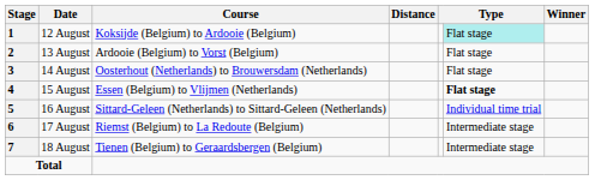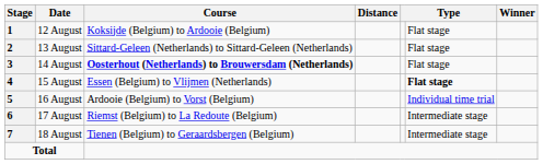 <table class="wikitable">
 <tr>
 <th>Stage</th>
 <th>Date</th>
 <th>Course</th>
 <th>Distance</th>
 <th colspan="2">Type</th>
 <th>Winner</th>
 </tr>
 <tr>
 <th style="text-align:left">1</th>
 <td align=right>12 August</td>
 <td><a href='#'>Koksijde</a> (Belgium) to <a href='#'>Ardooie</a> (Belgium)</td>
 <td style="text-align:center;"></td>
 <td></td>
-<td style="background: paleturquoise;">Flat stage</td>
+<td>Flat stage</td>
 <td></td>
 </tr>
 <tr>
 <th style="text-align:left">2</th>
 <td align=right>13 August</td>
-<td>Ardooie (Belgium) to <a href='#'>Vorst</a> (Belgium)</td>
+<td><a href='#'>Sittard-Geleen</a> (Netherlands) to Sittard-Geleen (Netherlands)</td>
 <td style="text-align:center;"></td>
 <td></td>
 <td>Flat stage</td>
 <td></td>
 </tr>
 <tr>
 <th style="text-align:left">3</th>
 <td align=right>14 August</td>
-<td><a href='#'>Oosterhout</a> (<a href='#'>Netherlands</a>) to <a href='#'>Brouwersdam</a> (Netherlands)</td>
+<td><strong><a href='#'>Oosterhout</a> (<a href='#'>Netherlands</a>) to <a href='#'>Brouwersdam</a> (Netherlands)</strong></td>
 <td style="text-align:center;"></td>
 <td></td>
 <td>Flat stage</td>
 <td></td>
 </tr>
 <tr>
 <th style="text-align:left">4</th>
 <td align=right>15 August</td>
 <td><a href='#'>Essen</a> (Belgium) to <a href='#'>Vlijmen</a> (Netherlands)</td>
 <td style="text-align:center;"></td>
 <td></td>
 <td><strong>Flat stage</strong></td>
 <td></td>
 </tr>
 <tr>
 <th style="text-align:left">5</th>
 <td align=right>16 August</td>
-<td><a href='#'>Sittard-Geleen</a> (Netherlands) to Sittard-Geleen (Netherlands)</td>
+<td>Ardooie (Belgium) to <a href='#'>Vorst</a> (Belgium)</td>
 <td style="text-align:center;"></td>
 <td></td>
 <td><a href='#'>Individual time trial</a></td>
 <td></td>
 </tr>
 <tr>
 <th style="text-align:left">6</th>
 <td align=right>17 August</td>
 <td><a href='#'>Riemst</a> (Belgium) to <a href='#'>La Redoute</a> (Belgium)</td>
 <td style="text-align:center;"></td>
 <td></td>
 <td>Intermediate stage</td>
 <td></td>
 </tr>
 <tr>
 <th style="text-align:left">7</th>
 <td align=right>18 August</td>
 <td><a href='#'>Tienen</a> (Belgium) to <a href='#'>Geraardsbergen</a> (Belgium)</td>
 <td style="text-align:center;"></td>
 <td></td>
 <td>Intermediate stage</td>
 <td></td>
 </tr>
 <tr>
 <td colspan="2" style="text-align:center;"><strong>Total</strong></td>
 <td colspan="5" style="text-align:center;"></td>
 </tr>
 </table>
